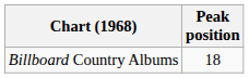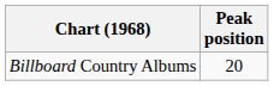 <table class="wikitable">
 <tr>
 <th>Chart (1968)</th>
 <th>Peak<br>position</th>
 </tr>
 <tr>
 <td><em>Billboard</em> Country Albums</td>
-<td align="center">18</td>
+<td align="center">20</td>
 </tr>
 </table>
